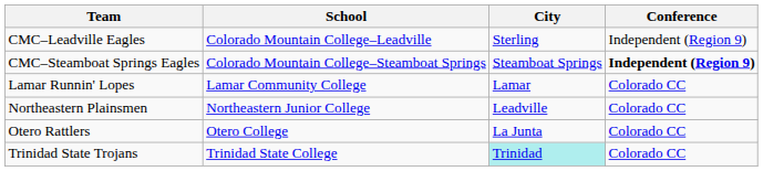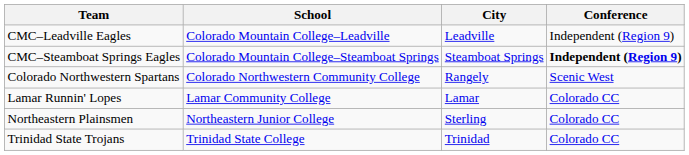 <table class="sortable wikitable">
 <tr>
 <th>Team</th>
 <th>School</th>
 <th>City</th>
 <th>Conference</th>
 </tr>
 <tr>
 <td>CMC–Leadville Eagles</td>
 <td><a href='#'>Colorado Mountain College–Leadville</a></td>
-<td><a href='#'>Sterling</a></td>
+<td><a href='#'>Leadville</a></td>
 <td>Independent (<a href='#'>Region 9</a>)</td>
 </tr>
 <tr>
 <td>CMC–Steamboat Springs Eagles</td>
 <td><a href='#'>Colorado Mountain College–Steamboat Springs</a></td>
 <td><a href='#'>Steamboat Springs</a></td>
 <td><strong>Independent (<a href='#'>Region 9</a>)</strong></td>
+</tr>
+<tr>
+<td>Colorado Northwestern Spartans</td>
+<td><a href='#'>Colorado Northwestern Community College</a></td>
+<td><a href='#'>Rangely</a></td>
+<td><a href='#'>Scenic West</a></td>
 </tr>
 <tr>
 <td>Lamar Runnin' Lopes</td>
 <td><a href='#'>Lamar Community College</a></td>
 <td><a href='#'>Lamar</a></td>
 <td><a href='#'>Colorado CC</a></td>
 </tr>
 <tr>
 <td>Northeastern Plainsmen</td>
 <td><a href='#'>Northeastern Junior College</a></td>
-<td><a href='#'>Leadville</a></td>
-<td><a href='#'>Colorado CC</a></td>
-</tr>
-<tr>
-<td>Otero Rattlers</td>
-<td><a href='#'>Otero College</a></td>
-<td><a href='#'>La Junta</a></td>
+<td><a href='#'>Sterling</a></td>
 <td><a href='#'>Colorado CC</a></td>
 </tr>
 <tr>
 <td>Trinidad State Trojans</td>
 <td><a href='#'>Trinidad State College</a></td>
-<td style="background: paleturquoise;"><a href='#'>Trinidad</a></td>
+<td><a href='#'>Trinidad</a></td>
 <td><a href='#'>Colorado CC</a></td>
 </tr>
 </table>
